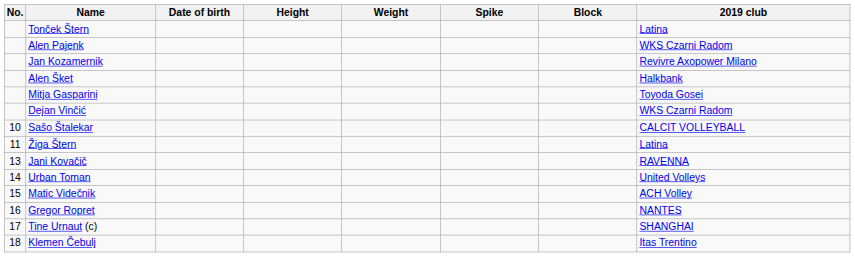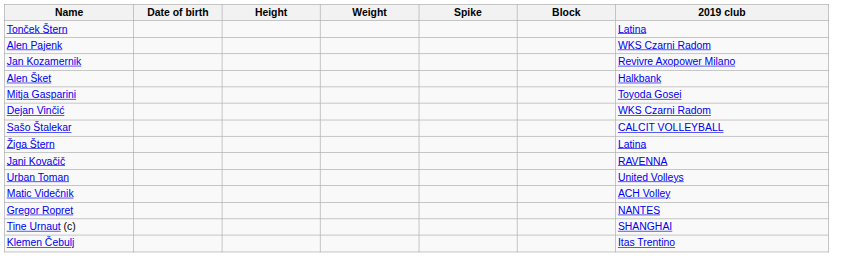 <table class="wikitable sortable" style="font-size:100%; text-align:center;">
 <tr>
-<th>No.</th>
 <th style="width:12em">Name</th>
 <th style="width:8em">Date of birth</th>
 <th style="width:9em">Height</th>
 <th style="width:9em">Weight</th>
 <th style="width:9em">Spike</th>
 <th style="width:9em">Block</th>
 <th style="width:20em">2019 club</th>
 </tr>
 <tr>
-<td></td>
 <td align=left><a href='#'>Tonček Štern</a></td>
 <td align=right></td>
 <td></td>
 <td></td>
 <td></td>
 <td></td>
 <td align=left> <a href='#'>Latina</a></td>
 </tr>
 <tr>
-<td></td>
 <td align=left><a href='#'>Alen Pajenk</a></td>
 <td align=right></td>
 <td></td>
 <td></td>
 <td></td>
 <td></td>
 <td align=left> <a href='#'>WKS Czarni Radom</a></td>
 </tr>
 <tr>
-<td></td>
 <td align=left><a href='#'>Jan Kozamernik</a></td>
 <td align=right></td>
 <td></td>
 <td></td>
 <td></td>
 <td></td>
 <td align=left> <a href='#'>Revivre Axopower Milano</a></td>
 </tr>
 <tr>
-<td></td>
 <td align=left><a href='#'>Alen Šket</a></td>
 <td align=right></td>
 <td></td>
 <td></td>
 <td></td>
 <td></td>
 <td align=left> <a href='#'>Halkbank</a></td>
 </tr>
 <tr>
-<td></td>
 <td align=left><a href='#'>Mitja Gasparini</a></td>
 <td align=right></td>
 <td></td>
 <td></td>
 <td></td>
 <td></td>
 <td align=left> <a href='#'>Toyoda Gosei</a></td>
 </tr>
 <tr>
-<td></td>
 <td align=left><a href='#'>Dejan Vinčić</a></td>
 <td align=right></td>
 <td></td>
 <td></td>
 <td></td>
 <td></td>
 <td align=left> <a href='#'>WKS Czarni Radom</a></td>
 </tr>
 <tr>
-<td>10</td>
 <td align=left><a href='#'>Sašo Štalekar</a></td>
 <td align=right></td>
 <td></td>
 <td></td>
 <td></td>
 <td></td>
 <td align=left> <a href='#'>CALCIT VOLLEYBALL</a></td>
 </tr>
 <tr>
-<td>11</td>
 <td align=left><a href='#'>Žiga Štern</a></td>
 <td align=right></td>
 <td></td>
 <td></td>
 <td></td>
 <td></td>
 <td align=left> <a href='#'>Latina</a></td>
 </tr>
 <tr>
-<td>13</td>
 <td align=left><a href='#'>Jani Kovačič</a></td>
 <td align=right></td>
 <td></td>
 <td></td>
 <td></td>
 <td></td>
 <td align=left> <a href='#'>RAVENNA</a></td>
 </tr>
 <tr>
-<td>14</td>
 <td align=left><a href='#'>Urban Toman</a></td>
 <td align=right></td>
 <td></td>
 <td></td>
 <td></td>
 <td></td>
 <td align=left> <a href='#'>United Volleys</a></td>
 </tr>
 <tr>
-<td>15</td>
 <td align=left><a href='#'>Matic Videčnik</a></td>
 <td align=right></td>
 <td></td>
 <td></td>
 <td></td>
 <td></td>
 <td align=left> <a href='#'>ACH Volley</a></td>
 </tr>
 <tr>
-<td>16</td>
 <td align=left><a href='#'>Gregor Ropret</a></td>
 <td align=right></td>
 <td></td>
 <td></td>
 <td></td>
 <td></td>
 <td align=left> <a href='#'>NANTES</a></td>
 </tr>
 <tr>
-<td>17</td>
 <td align=left><a href='#'>Tine Urnaut</a> (c)</td>
 <td align=right></td>
 <td></td>
 <td></td>
 <td></td>
 <td></td>
 <td align=left> <a href='#'>SHANGHAI</a></td>
 </tr>
 <tr>
-<td>18</td>
 <td align=left><a href='#'>Klemen Čebulj</a></td>
 <td align=right></td>
 <td></td>
 <td></td>
 <td></td>
 <td></td>
 <td align=left> <a href='#'>Itas Trentino</a></td>
 </tr>
 </table>
